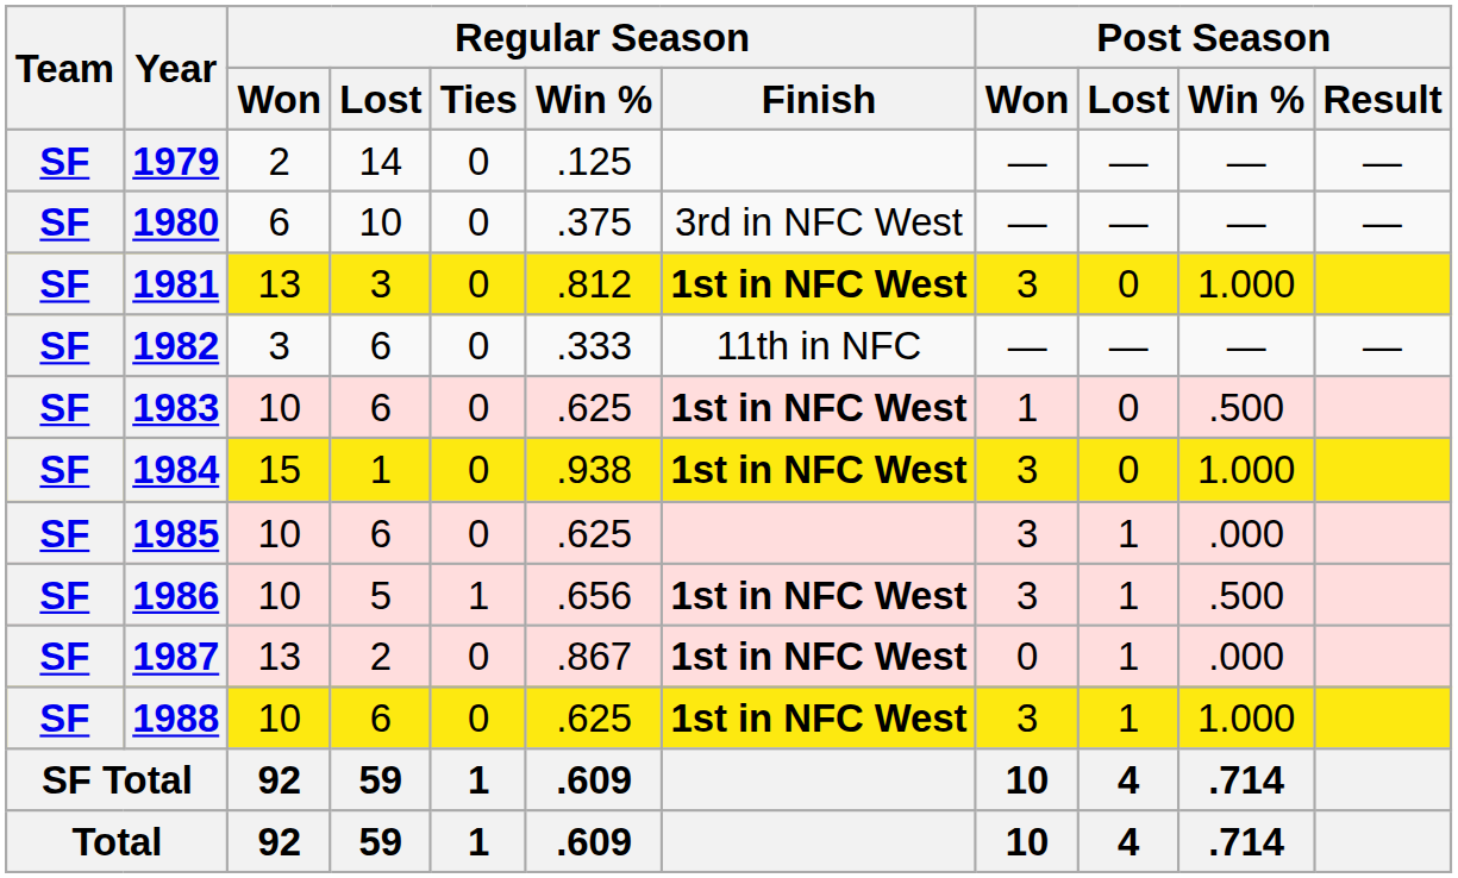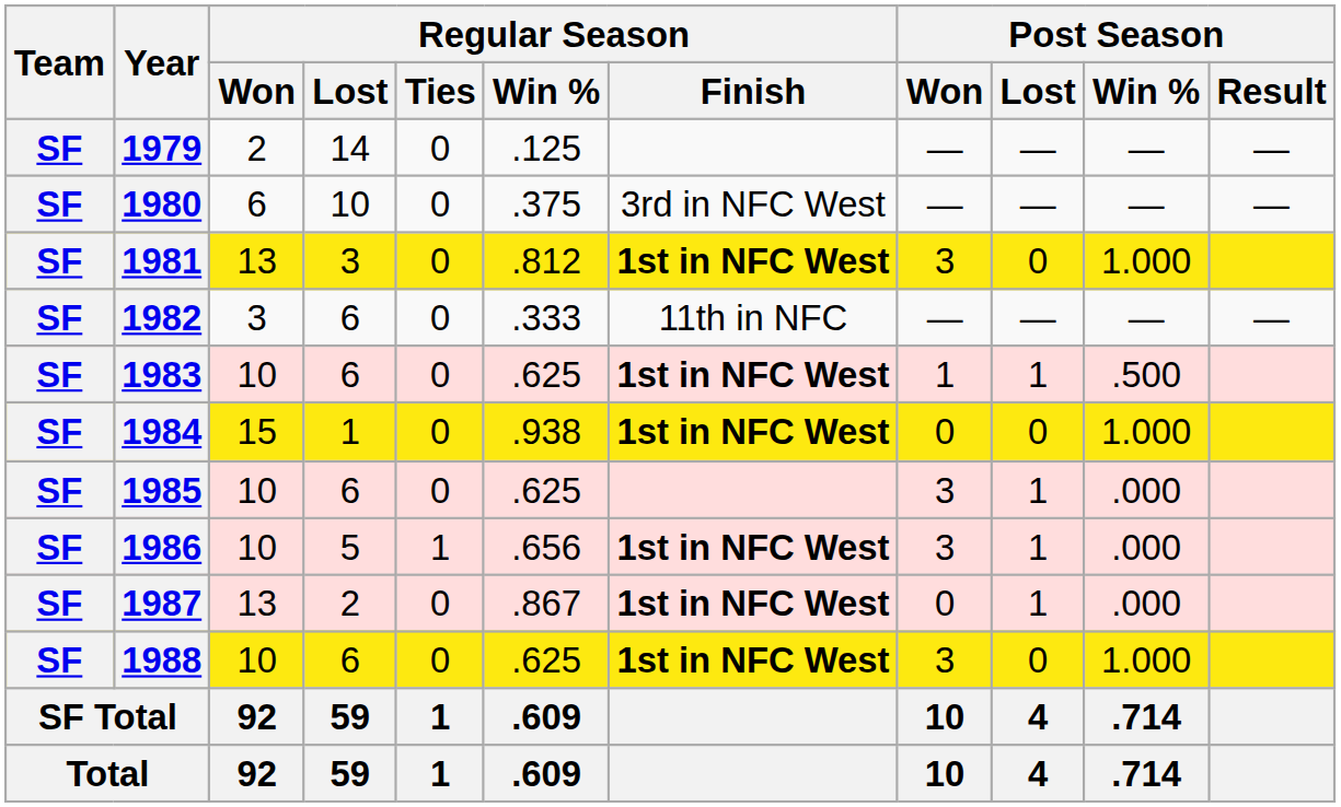 <table class="wikitable" style="font-size: 95%; text-align:center;">
 <tr>
 <th rowspan="2">Team</th>
 <th rowspan="2">Year</th>
 <th colspan="5">Regular Season</th>
 <th colspan="4">Post Season</th>
 </tr>
 <tr>
 <th>Won</th>
 <th>Lost</th>
 <th>Ties</th>
 <th>Win %</th>
 <th>Finish</th>
 <th>Won</th>
 <th>Lost</th>
 <th>Win %</th>
 <th>Result</th>
 </tr>
 <tr>
 <th><a href='#'>SF</a></th>
 <th><a href='#'>1979</a></th>
 <td>2</td>
 <td>14</td>
 <td>0</td>
 <td>.125</td>
 <td></td>
 <td>—</td>
 <td>—</td>
 <td>—</td>
 <td>—</td>
 </tr>
 <tr>
 <th><a href='#'>SF</a></th>
 <th><a href='#'>1980</a></th>
 <td>6</td>
 <td>10</td>
 <td>0</td>
 <td>.375</td>
 <td>3rd in NFC West</td>
 <td>—</td>
 <td>—</td>
 <td>—</td>
 <td>—</td>
 </tr>
 <tr ! style="background:#FDE910;">
 <th><a href='#'>SF</a></th>
 <th><a href='#'>1981</a></th>
 <td>13</td>
 <td>3</td>
 <td>0</td>
 <td>.812</td>
 <td><strong>1st in NFC West</strong></td>
 <td>3</td>
 <td>0</td>
 <td>1.000</td>
 <td></td>
 </tr>
 <tr>
 <th><a href='#'>SF</a></th>
 <th><a href='#'>1982</a></th>
 <td>3</td>
 <td>6</td>
 <td>0</td>
 <td>.333</td>
 <td>11th in NFC</td>
 <td>—</td>
 <td>—</td>
 <td>—</td>
 <td>—</td>
 </tr>
 <tr ! style="background:#fdd;">
 <th><a href='#'>SF</a></th>
 <th><a href='#'>1983</a></th>
 <td>10</td>
 <td>6</td>
 <td>0</td>
 <td>.625</td>
 <td><strong>1st in NFC West</strong></td>
 <td>1</td>
-<td>0</td>
+<td>1</td>
 <td>.500</td>
 <td></td>
 </tr>
 <tr ! style="background:#FDE910;">
 <th><a href='#'>SF</a></th>
 <th><a href='#'>1984</a></th>
 <td>15</td>
 <td>1</td>
 <td>0</td>
 <td>.938</td>
 <td><strong>1st in NFC West</strong></td>
-<td>3</td>
+<td>0</td>
 <td>0</td>
 <td>1.000</td>
 <td></td>
 </tr>
 <tr ! style="background:#fdd;">
 <th><a href='#'>SF</a></th>
 <th><a href='#'>1985</a></th>
 <td>10</td>
 <td>6</td>
 <td>0</td>
 <td>.625</td>
 <td></td>
 <td>3</td>
 <td>1</td>
 <td>.000</td>
 <td></td>
 </tr>
 <tr ! style="background:#fdd;">
 <th><a href='#'>SF</a></th>
 <th><a href='#'>1986</a></th>
 <td>10</td>
 <td>5</td>
 <td>1</td>
 <td>.656</td>
 <td><strong>1st in NFC West</strong></td>
 <td>3</td>
 <td>1</td>
-<td>.500</td>
+<td>.000</td>
 <td></td>
 </tr>
 <tr ! style="background:#fdd;">
 <th><a href='#'>SF</a></th>
 <th><a href='#'>1987</a></th>
 <td>13</td>
 <td>2</td>
 <td>0</td>
 <td>.867</td>
 <td><strong>1st in NFC West</strong></td>
 <td>0</td>
 <td>1</td>
 <td>.000</td>
 <td></td>
 </tr>
 <tr ! style="background:#FDE910;">
 <th><a href='#'>SF</a></th>
 <th><a href='#'>1988</a></th>
 <td>10</td>
 <td>6</td>
 <td>0</td>
 <td>.625</td>
 <td><strong>1st in NFC West</strong></td>
 <td>3</td>
-<td>1</td>
+<td>0</td>
 <td>1.000</td>
 <td></td>
 </tr>
 <tr>
 <th colspan="2">SF Total</th>
 <th>92</th>
 <th>59</th>
 <th>1</th>
 <th>.609</th>
 <th></th>
 <th>10</th>
 <th>4</th>
 <th>.714</th>
 <th></th>
 </tr>
 <tr>
 <th colspan="2">Total</th>
 <th>92</th>
 <th>59</th>
 <th>1</th>
 <th>.609</th>
 <th></th>
 <th>10</th>
 <th>4</th>
 <th>.714</th>
 <th></th>
 </tr>
 </table>
